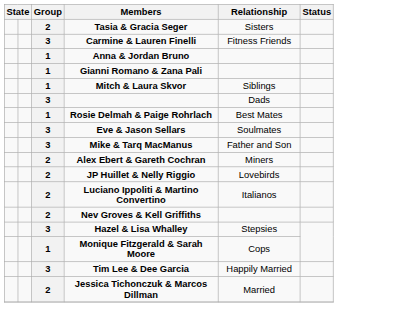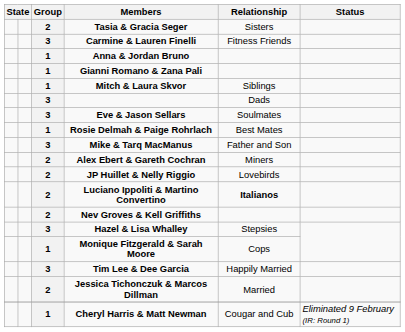 <table class="wikitable sortable" align="center" style="text-align:center; font-size:90%">
 <tr>
 <th colspan="2">State</th>
 <th data-sort-type="number">Group</th>
 <th width="230px">Members</th>
 <th width="120px">Relationship</th>
 <th>Status</th>
 </tr>
 <tr>
 <td></td>
 <td></td>
 <th>2</th>
 <td><strong>Tasia & Gracia Seger</strong></td>
 <td>Sisters</td>
 <td style="text-align:left"></td>
 </tr>
 <tr>
 <td></td>
 <td></td>
 <th>3</th>
 <td><strong>Carmine & Lauren Finelli</strong></td>
 <td>Fitness Friends</td>
 <td style="text-align:left"></td>
 </tr>
 <tr>
 <td></td>
 <td></td>
 <th>1</th>
 <td><strong>Anna & Jordan Bruno</strong></td>
 <td></td>
 <td style="text-align:left"></td>
 </tr>
 <tr>
 <td></td>
 <td></td>
 <th>1</th>
 <td><strong>Gianni Romano & Zana Pali</strong></td>
 <td></td>
 <td style="text-align:left"></td>
 </tr>
 <tr>
 <td></td>
 <td></td>
 <th>1</th>
 <td><strong>Mitch & Laura Skvor</strong></td>
 <td>Siblings</td>
 <td style="text-align:left"></td>
 </tr>
 <tr>
 <td></td>
 <td></td>
 <th>3</th>
 <td></td>
 <td>Dads</td>
 <td style="text-align:left"></td>
 </tr>
 <tr>
 <td></td>
 <td></td>
-<th>1</th>
-<td><strong>Rosie Delmah & Paige Rohrlach</strong></td>
-<td>Best Mates</td>
+<th>3</th>
+<td><strong>Eve & Jason Sellars</strong></td>
+<td>Soulmates</td>
 <td style="text-align:left"></td>
 </tr>
 <tr>
 <td></td>
 <td></td>
-<th>3</th>
-<td><strong>Eve & Jason Sellars</strong></td>
-<td>Soulmates</td>
+<th>1</th>
+<td><strong>Rosie Delmah & Paige Rohrlach</strong></td>
+<td>Best Mates</td>
 <td style="text-align:left"></td>
 </tr>
 <tr>
 <td></td>
 <td></td>
 <th>3</th>
 <td><strong>Mike & Tarq MacManus</strong></td>
 <td>Father and Son</td>
 <td style="text-align:left"></td>
 </tr>
 <tr>
 <td></td>
 <td></td>
 <th>2</th>
 <td><strong>Alex Ebert & Gareth Cochran</strong></td>
 <td>Miners</td>
 <td style="text-align:left"></td>
 </tr>
 <tr>
 <td></td>
 <td></td>
 <th>2</th>
 <td><strong>JP Huillet & Nelly Riggio</strong></td>
 <td>Lovebirds</td>
 <td style="text-align:left"></td>
 </tr>
 <tr>
 <td></td>
 <td></td>
 <th>2</th>
 <td><strong>Luciano Ippoliti & Martino Convertino</strong></td>
-<td>Italianos</td>
+<td><strong>Italianos</strong></td>
 <td style="text-align:left"></td>
 </tr>
 <tr>
 <td></td>
 <td></td>
 <th>2</th>
 <td><strong>Nev Groves & Kell Griffiths</strong></td>
 <td></td>
 <td style="text-align:left"></td>
 </tr>
 <tr>
 <td></td>
 <td></td>
 <th>3</th>
 <td><strong>Hazel & Lisa Whalley</strong></td>
 <td>Stepsies</td>
 <td style="text-align:left" rowspan=2></td>
 </tr>
 <tr>
 <td></td>
 <td></td>
 <th>1</th>
 <td><strong>Monique Fitzgerald & Sarah Moore</strong></td>
 <td>Cops</td>
 </tr>
 <tr>
 <td></td>
 <td></td>
 <th>3</th>
 <td><strong>Tim Lee & Dee Garcia</strong></td>
 <td>Happily Married</td>
 <td style="text-align:left"></td>
 </tr>
 <tr>
 <td></td>
 <td></td>
 <th>2</th>
 <td><strong>Jessica Tichonczuk & Marcos Dillman</strong></td>
 <td>Married</td>
 <td style="text-align:left"></td>
 </tr>
 <tr>
 </tr>
+<tr>
+<td></td>
+<td></td>
+<th>1</th>
+<td><strong>Cheryl Harris & Matt Newman</strong></td>
+<td>Cougar and Cub</td>
+<td style="text-align:left"><em>Eliminated 9 February <small>(IR: Round 1)</small></em></td>
+</tr>
 </table>
